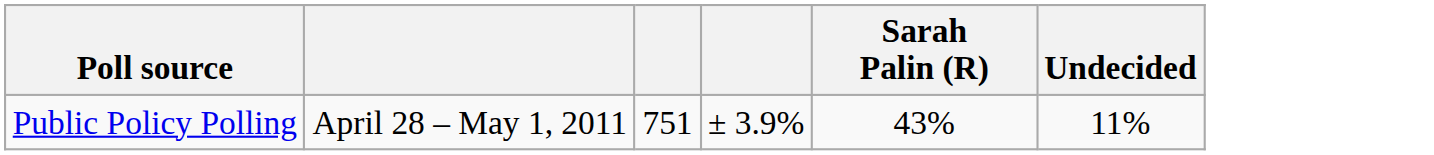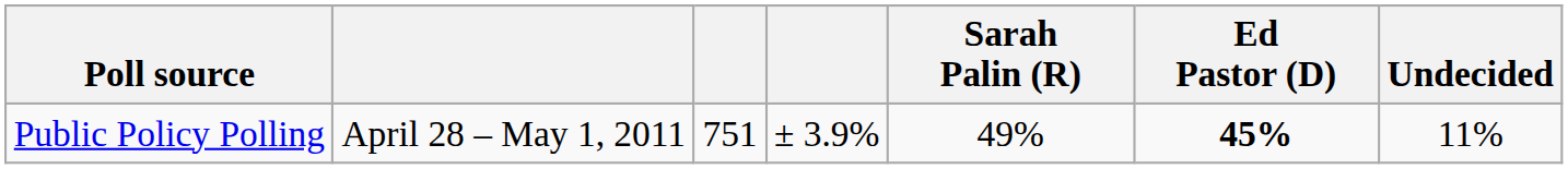 <table class="wikitable" style="text-align:center">
 <tr valign=bottom>
 <th>Poll source</th>
 <th></th>
 <th></th>
 <th></th>
 <th style="width:100px;">Sarah<br>Palin (R)</th>
+<th style="width:100px;">Ed<br>Pastor (D)</th>
 <th>Undecided</th>
 </tr>
 <tr>
 <td align=left><a href='#'>Public Policy Polling</a></td>
 <td>April 28 – May 1, 2011</td>
 <td>751</td>
 <td>± 3.9%</td>
-<td>43%</td>
+<td>49%</td>
+<td><strong>45%</strong></td>
 <td>11%</td>
 </tr>
 </table>
